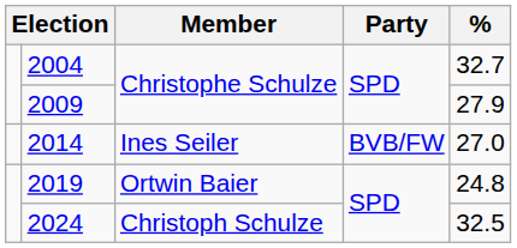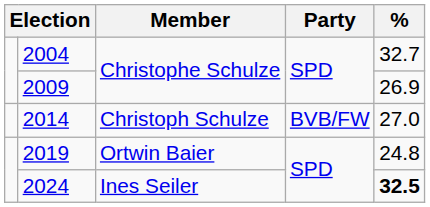 <table class=wikitable>
 <tr>
 <th colspan=2>Election</th>
 <th>Member</th>
 <th>Party</th>
 <th>%</th>
 </tr>
 <tr>
 <td rowspan=2 bgcolor=></td>
 <td><a href='#'>2004</a></td>
 <td rowspan=2><a href='#'>Christophe Schulze</a></td>
 <td rowspan=2><a href='#'>SPD</a></td>
 <td align=right>32.7</td>
 </tr>
 <tr>
 <td><a href='#'>2009</a></td>
-<td align=right>27.9</td>
+<td align=right>26.9</td>
 </tr>
 <tr>
 <td bgcolor=></td>
 <td><a href='#'>2014</a></td>
-<td><a href='#'>Ines Seiler</a></td>
+<td><a href='#'>Christoph Schulze</a></td>
 <td><a href='#'>BVB/FW</a></td>
 <td align=right>27.0</td>
 </tr>
 <tr>
 <td rowspan=2  bgcolor=></td>
 <td><a href='#'>2019</a></td>
 <td><a href='#'>Ortwin Baier</a></td>
 <td rowspan=2><a href='#'>SPD</a></td>
 <td align=right>24.8</td>
 </tr>
 <tr>
 <td><a href='#'>2024</a></td>
-<td><a href='#'>Christoph Schulze</a></td>
-<td align=right>32.5</td>
+<td><a href='#'>Ines Seiler</a></td>
+<td align=right><strong>32.5</strong></td>
 </tr>
 </table>
